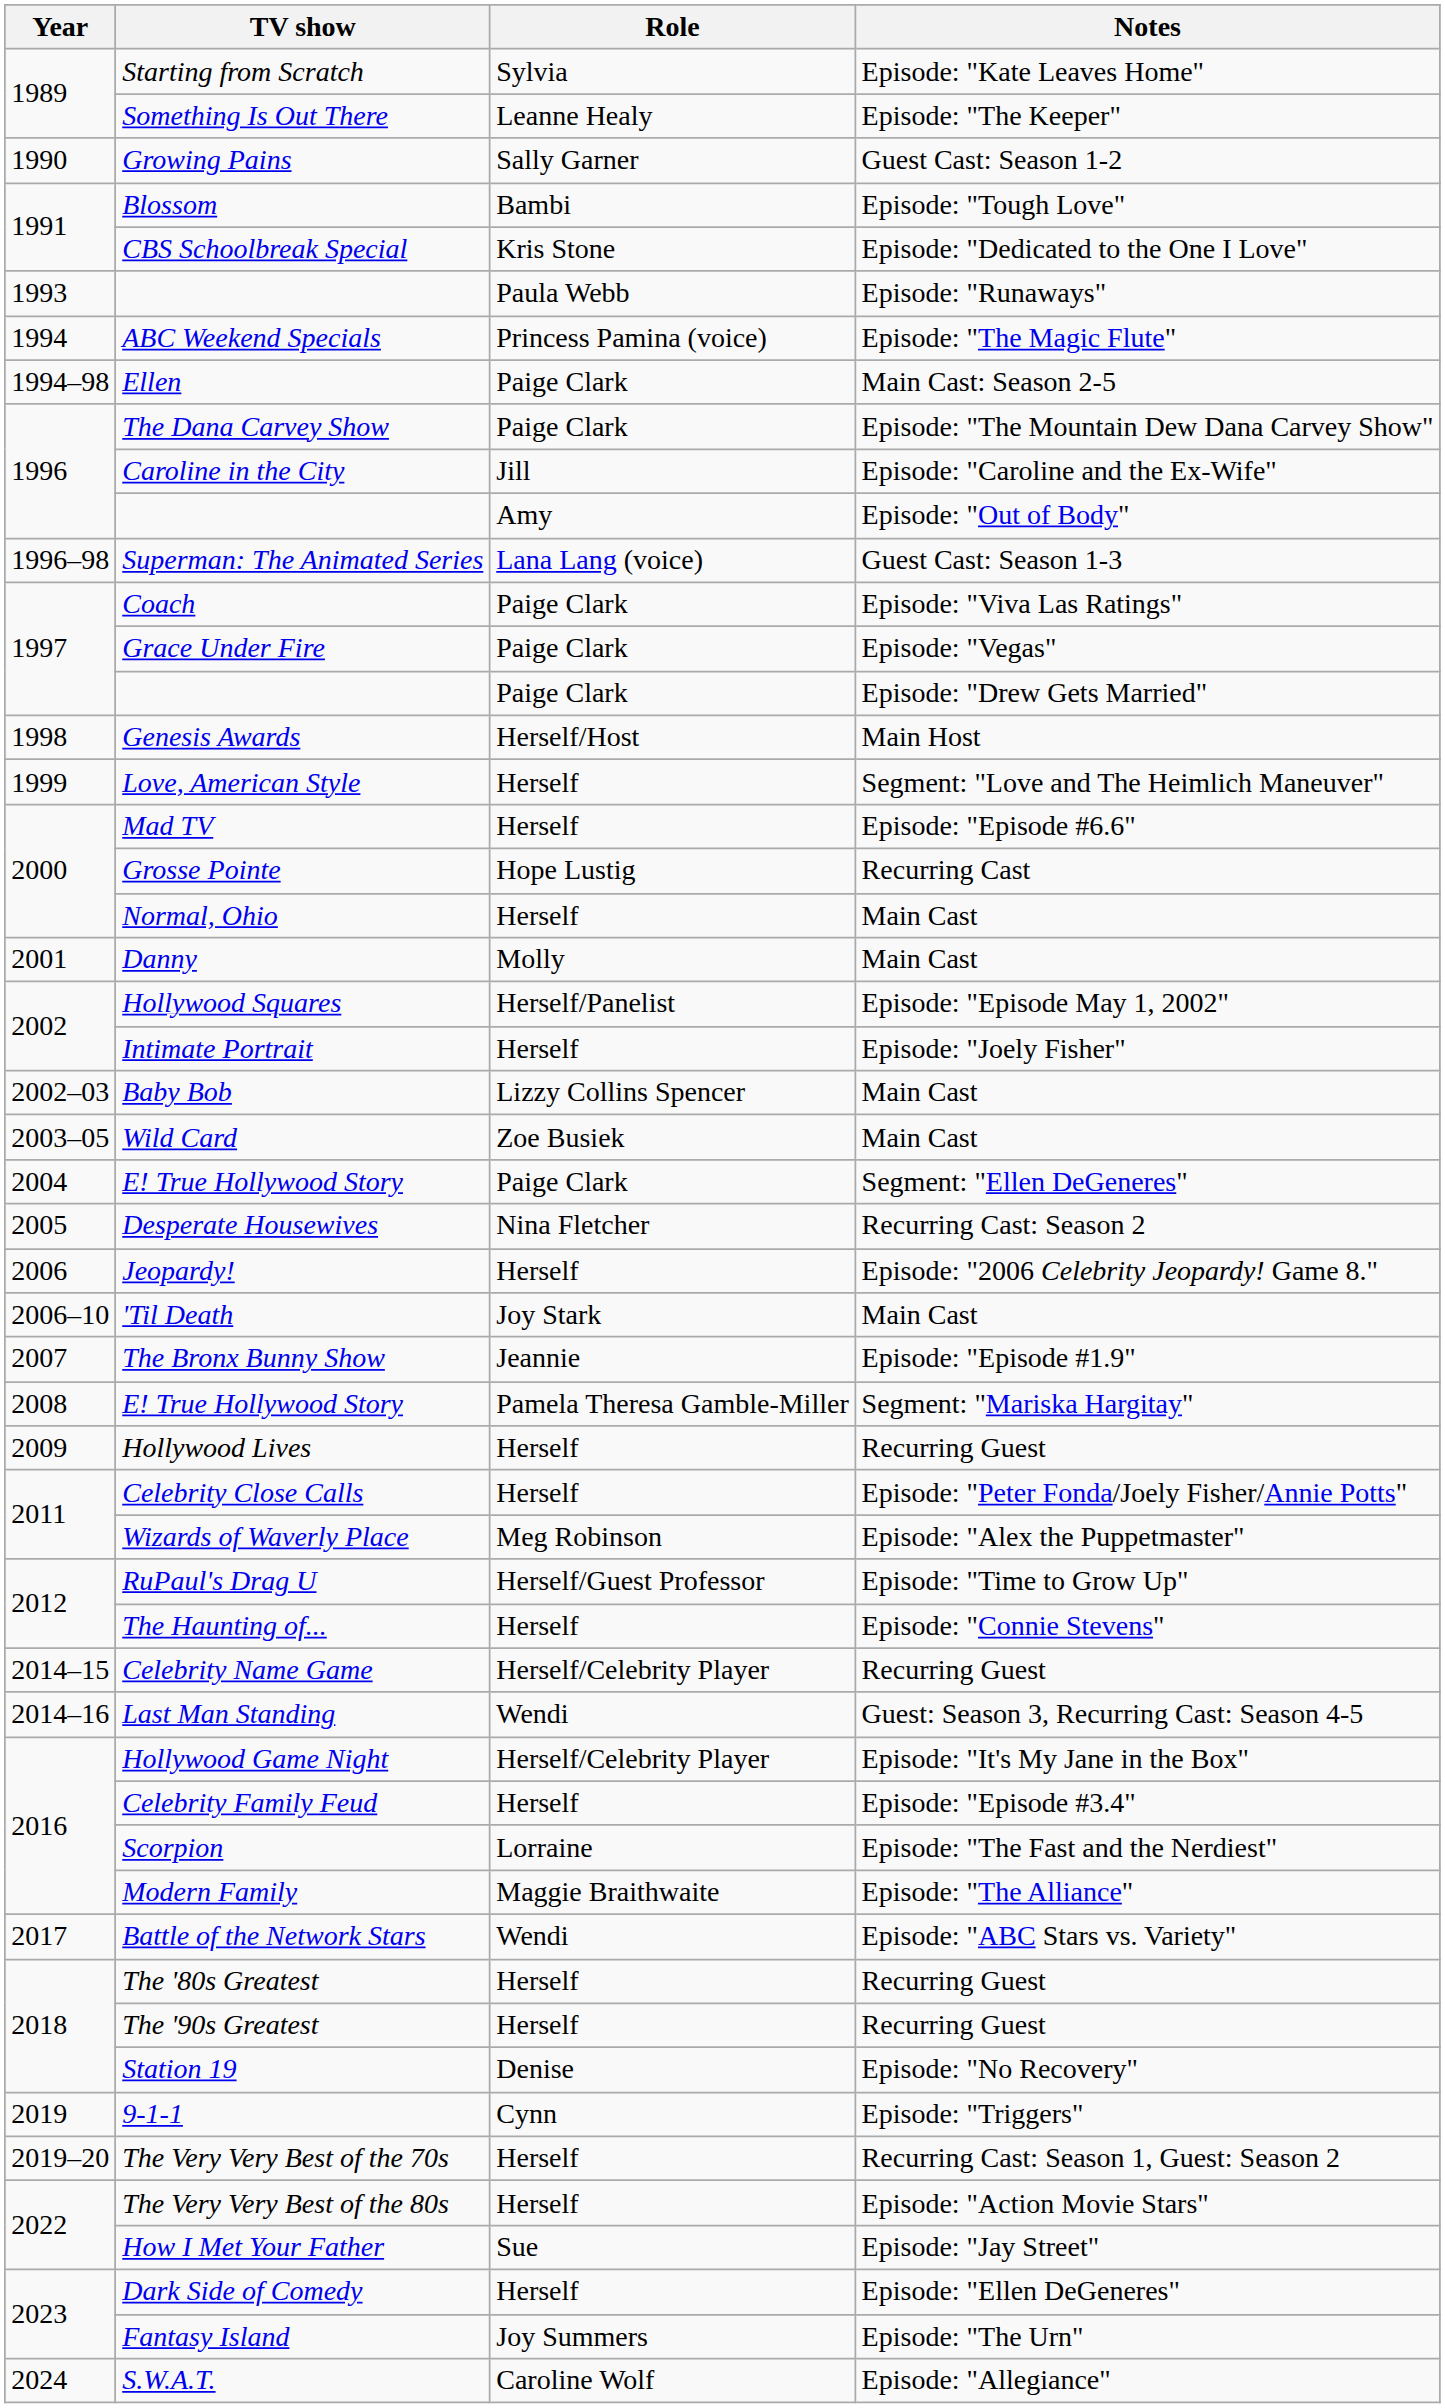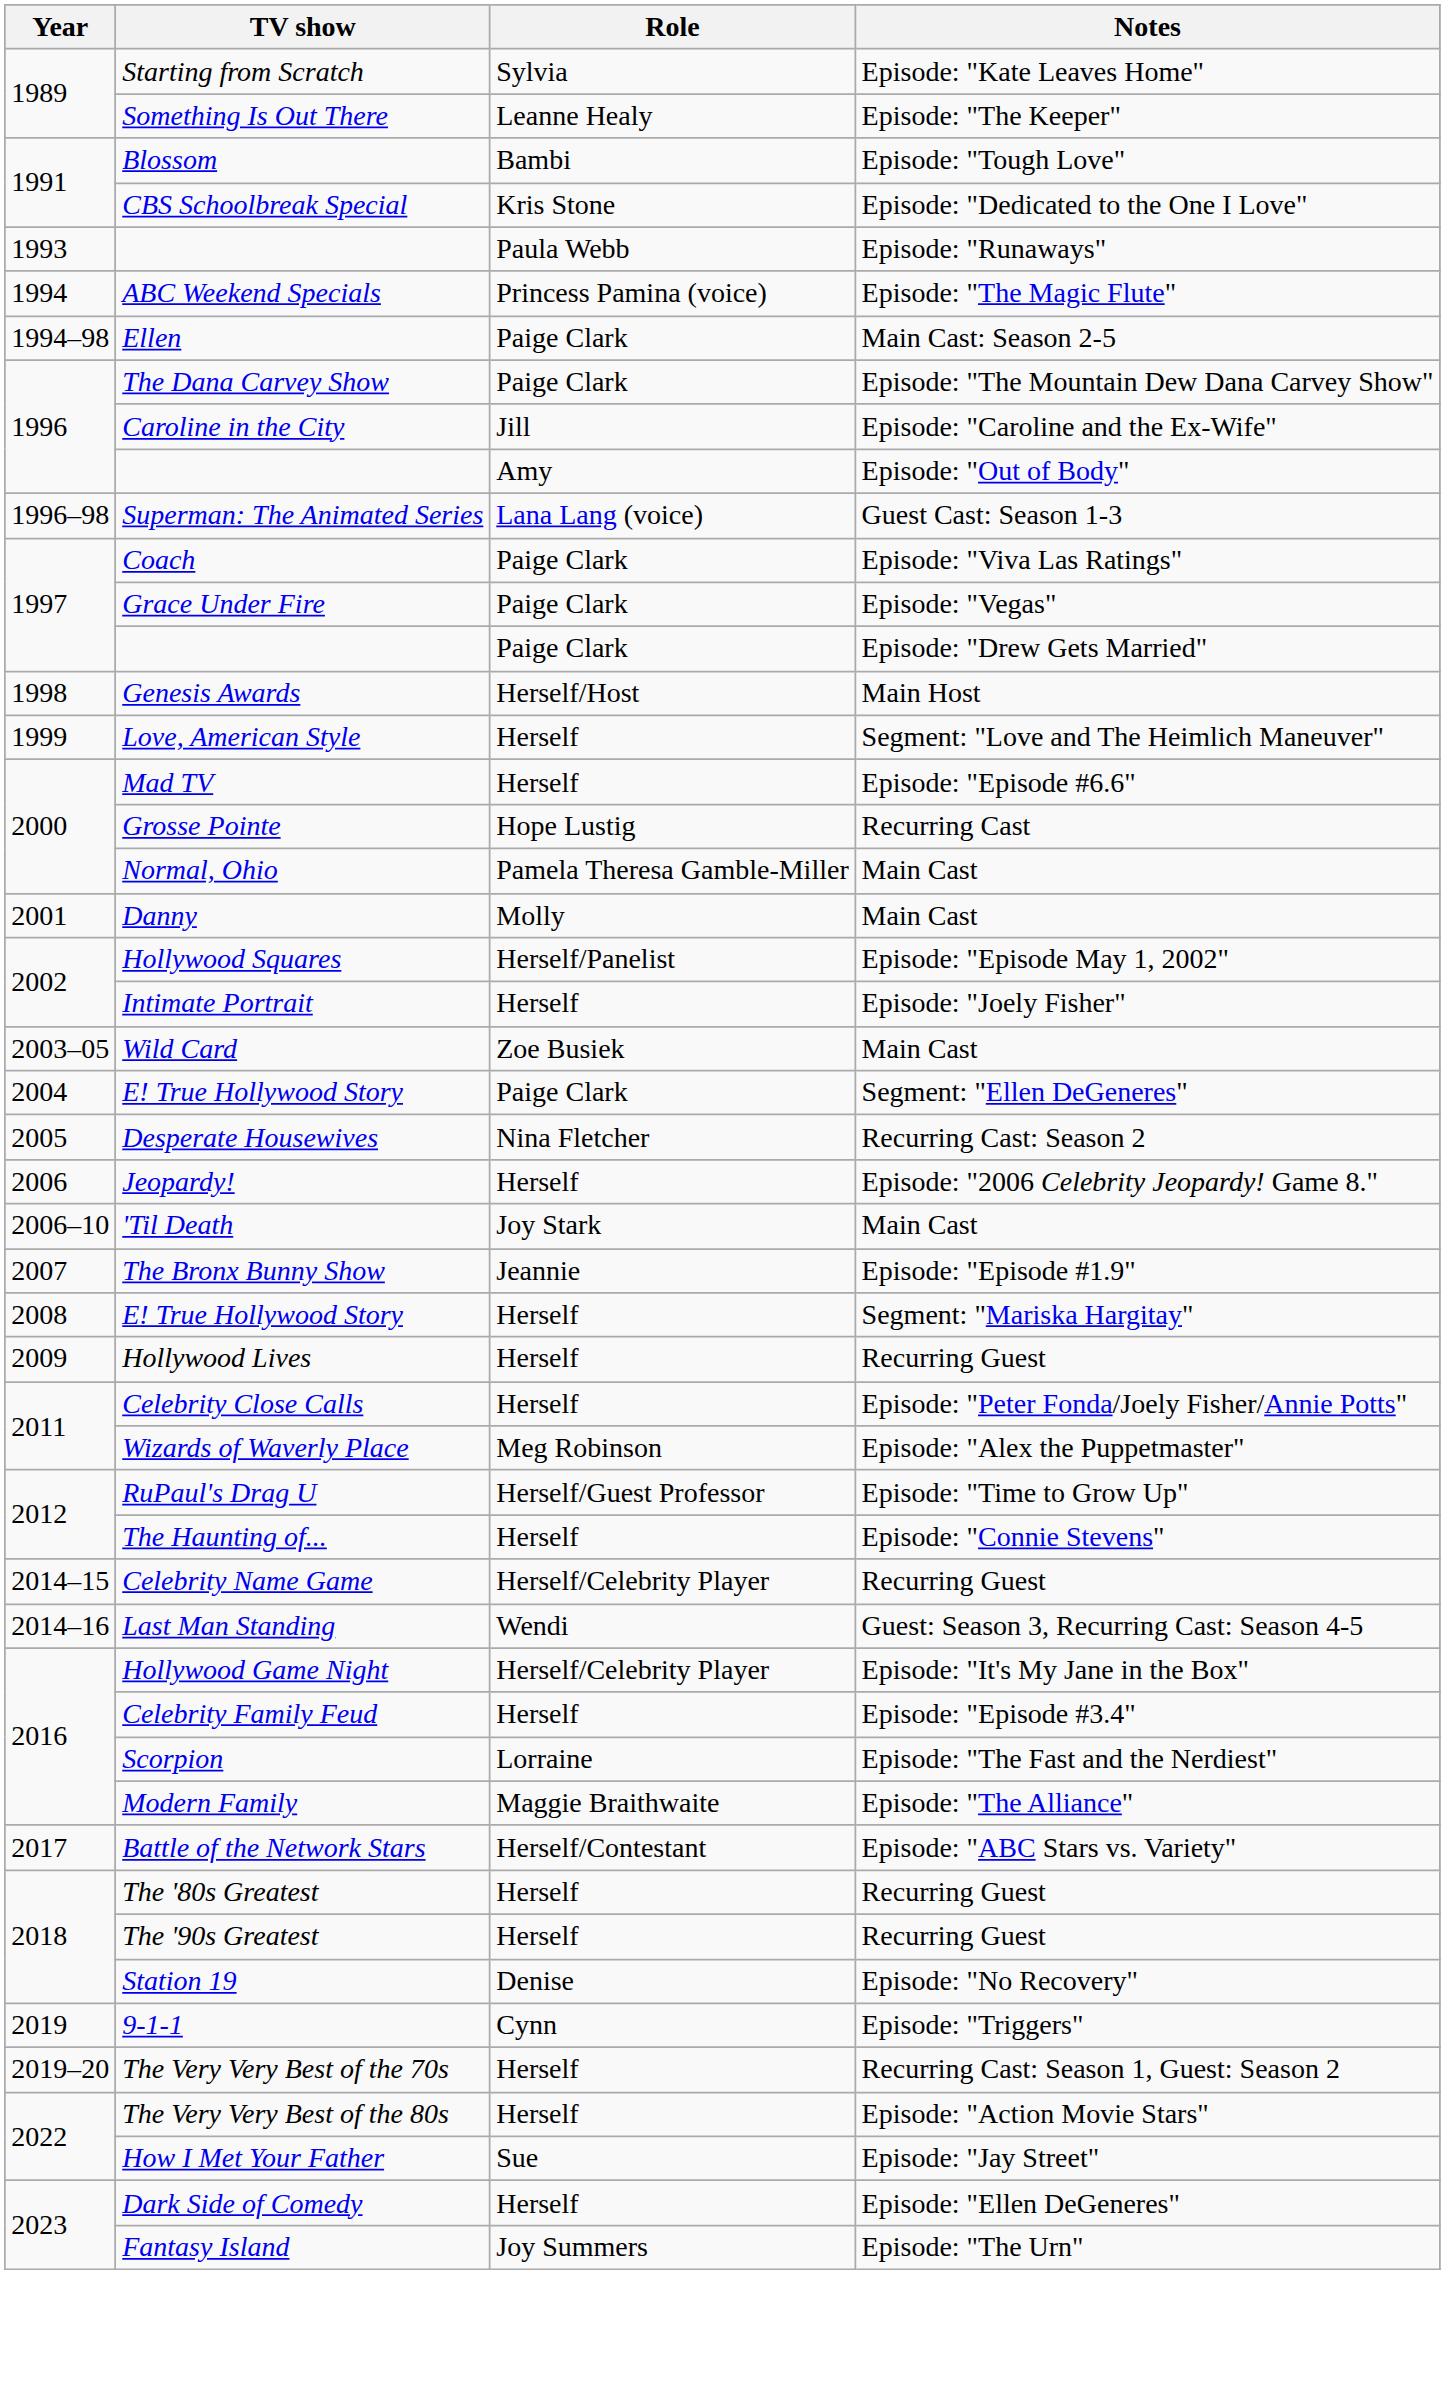 <table class="wikitable sortable">
 <tr>
 <th>Year</th>
 <th>TV show</th>
 <th>Role</th>
 <th>Notes</th>
 </tr>
 <tr>
 <td rowspan="2">1989</td>
 <td><em>Starting from Scratch</em></td>
 <td>Sylvia</td>
 <td>Episode: "Kate Leaves Home"</td>
 </tr>
 <tr>
 <td><em><a href='#'>Something Is Out There</a></em></td>
 <td>Leanne Healy</td>
 <td>Episode: "The Keeper"</td>
-</tr>
-<tr>
-<td>1990</td>
-<td><em><a href='#'>Growing Pains</a></em></td>
-<td>Sally Garner</td>
-<td>Guest Cast: Season 1-2</td>
 </tr>
 <tr>
 <td rowspan="2">1991</td>
 <td><em><a href='#'>Blossom</a></em></td>
 <td>Bambi</td>
 <td>Episode: "Tough Love"</td>
 </tr>
 <tr>
 <td><em><a href='#'>CBS Schoolbreak Special</a></em></td>
 <td>Kris Stone</td>
 <td>Episode: "Dedicated to the One I Love"</td>
 </tr>
 <tr>
 <td>1993</td>
 <td><em></em></td>
 <td>Paula Webb</td>
 <td>Episode: "Runaways"</td>
 </tr>
 <tr>
 <td>1994</td>
 <td><em><a href='#'>ABC Weekend Specials</a></em></td>
 <td>Princess Pamina (voice)</td>
 <td>Episode: "<a href='#'>The Magic Flute</a>"</td>
 </tr>
 <tr>
 <td>1994–98</td>
 <td><em><a href='#'>Ellen</a></em></td>
 <td>Paige Clark</td>
 <td>Main Cast: Season 2-5</td>
 </tr>
 <tr>
 <td rowspan="3">1996</td>
 <td><em><a href='#'>The Dana Carvey Show</a></em></td>
 <td>Paige Clark</td>
 <td>Episode: "The Mountain Dew Dana Carvey Show"</td>
 </tr>
 <tr>
 <td><em><a href='#'>Caroline in the City</a></em></td>
 <td>Jill</td>
 <td>Episode: "Caroline and the Ex-Wife"</td>
 </tr>
 <tr>
 <td><em></em></td>
 <td>Amy</td>
 <td>Episode: "<a href='#'>Out of Body</a>"</td>
 </tr>
 <tr>
 <td>1996–98</td>
 <td><em><a href='#'>Superman: The Animated Series</a></em></td>
 <td><a href='#'>Lana Lang</a> (voice)</td>
 <td>Guest Cast: Season 1-3</td>
 </tr>
 <tr>
 <td rowspan="3">1997</td>
 <td><em><a href='#'>Coach</a></em></td>
 <td>Paige Clark</td>
 <td>Episode: "Viva Las Ratings"</td>
 </tr>
 <tr>
 <td><em><a href='#'>Grace Under Fire</a></em></td>
 <td>Paige Clark</td>
 <td>Episode: "Vegas"</td>
 </tr>
 <tr>
 <td><em></em></td>
 <td>Paige Clark</td>
 <td>Episode: "Drew Gets Married"</td>
 </tr>
 <tr>
 <td>1998</td>
 <td><em><a href='#'>Genesis Awards</a></em></td>
 <td>Herself/Host</td>
 <td>Main Host</td>
 </tr>
 <tr>
 <td>1999</td>
 <td><em><a href='#'>Love, American Style</a></em></td>
 <td>Herself</td>
 <td>Segment: "Love and The Heimlich Maneuver"</td>
 </tr>
 <tr>
 <td rowspan="3">2000</td>
 <td><em><a href='#'>Mad TV</a></em></td>
 <td>Herself</td>
 <td>Episode: "Episode #6.6"</td>
 </tr>
 <tr>
 <td><em><a href='#'>Grosse Pointe</a></em></td>
 <td>Hope Lustig</td>
 <td>Recurring Cast</td>
 </tr>
 <tr>
 <td><em><a href='#'>Normal, Ohio</a></em></td>
-<td>Herself</td>
+<td>Pamela Theresa Gamble-Miller</td>
 <td>Main Cast</td>
 </tr>
 <tr>
 <td>2001</td>
 <td><em><a href='#'>Danny</a></em></td>
 <td>Molly</td>
 <td>Main Cast</td>
 </tr>
 <tr>
 <td rowspan="2">2002</td>
 <td><em><a href='#'>Hollywood Squares</a></em></td>
 <td>Herself/Panelist</td>
 <td>Episode: "Episode May 1, 2002"</td>
 </tr>
 <tr>
 <td><em><a href='#'>Intimate Portrait</a></em></td>
 <td>Herself</td>
 <td>Episode: "Joely Fisher"</td>
-</tr>
-<tr>
-<td>2002–03</td>
-<td><em><a href='#'>Baby Bob</a></em></td>
-<td>Lizzy Collins Spencer</td>
-<td>Main Cast</td>
 </tr>
 <tr>
 <td>2003–05</td>
 <td><em><a href='#'>Wild Card</a></em></td>
 <td>Zoe Busiek</td>
 <td>Main Cast</td>
 </tr>
 <tr>
 <td>2004</td>
 <td><em><a href='#'>E! True Hollywood Story</a></em></td>
 <td>Paige Clark</td>
 <td>Segment: "<a href='#'>Ellen DeGeneres</a>"</td>
 </tr>
 <tr>
 <td>2005</td>
 <td><em><a href='#'>Desperate Housewives</a></em></td>
 <td>Nina Fletcher</td>
 <td>Recurring Cast: Season 2</td>
 </tr>
 <tr>
 <td>2006</td>
 <td><em><a href='#'>Jeopardy!</a></em></td>
 <td>Herself</td>
 <td>Episode: "2006 <em>Celebrity Jeopardy!</em> Game 8."</td>
 </tr>
 <tr>
 <td>2006–10</td>
 <td><em><a href='#'>'Til Death</a></em></td>
 <td>Joy Stark</td>
 <td>Main Cast</td>
 </tr>
 <tr>
 <td>2007</td>
 <td><em><a href='#'>The Bronx Bunny Show</a></em></td>
 <td>Jeannie</td>
 <td>Episode: "Episode #1.9"</td>
 </tr>
 <tr>
 <td>2008</td>
 <td><em><a href='#'>E! True Hollywood Story</a></em></td>
-<td>Pamela Theresa Gamble-Miller</td>
+<td>Herself</td>
 <td>Segment: "<a href='#'>Mariska Hargitay</a>"</td>
 </tr>
 <tr>
 <td>2009</td>
 <td><em>Hollywood Lives</em></td>
 <td>Herself</td>
 <td>Recurring Guest</td>
 </tr>
 <tr>
 <td rowspan="2">2011</td>
 <td><em><a href='#'>Celebrity Close Calls</a></em></td>
 <td>Herself</td>
 <td>Episode: "<a href='#'>Peter Fonda</a>/Joely Fisher/<a href='#'>Annie Potts</a>"</td>
 </tr>
 <tr>
 <td><em><a href='#'>Wizards of Waverly Place</a></em></td>
 <td>Meg Robinson</td>
 <td>Episode: "Alex the Puppetmaster"</td>
 </tr>
 <tr>
 <td rowspan="2">2012</td>
 <td><em><a href='#'>RuPaul's Drag U</a></em></td>
 <td>Herself/Guest Professor</td>
 <td>Episode: "Time to Grow Up"</td>
 </tr>
 <tr>
 <td><em><a href='#'>The Haunting of...</a></em></td>
 <td>Herself</td>
 <td>Episode: "<a href='#'>Connie Stevens</a>"</td>
 </tr>
 <tr>
 <td>2014–15</td>
 <td><em><a href='#'>Celebrity Name Game</a></em></td>
 <td>Herself/Celebrity Player</td>
 <td>Recurring Guest</td>
 </tr>
 <tr>
 <td>2014–16</td>
 <td><em><a href='#'>Last Man Standing</a></em></td>
 <td>Wendi</td>
 <td>Guest: Season 3, Recurring Cast: Season 4-5</td>
 </tr>
 <tr>
 <td rowspan="4">2016</td>
 <td><em><a href='#'>Hollywood Game Night</a></em></td>
 <td>Herself/Celebrity Player</td>
 <td>Episode: "It's My Jane in the Box"</td>
 </tr>
 <tr>
 <td><em><a href='#'>Celebrity Family Feud</a></em></td>
 <td>Herself</td>
 <td>Episode: "Episode #3.4"</td>
 </tr>
 <tr>
 <td><em><a href='#'>Scorpion</a></em></td>
 <td>Lorraine</td>
 <td>Episode: "The Fast and the Nerdiest"</td>
 </tr>
 <tr>
 <td><em><a href='#'>Modern Family</a></em></td>
 <td>Maggie Braithwaite</td>
 <td>Episode: "<a href='#'>The Alliance</a>"</td>
 </tr>
 <tr>
 <td>2017</td>
 <td><em><a href='#'>Battle of the Network Stars</a></em></td>
-<td>Wendi</td>
+<td>Herself/Contestant</td>
 <td>Episode: "<a href='#'>ABC</a> Stars vs. Variety"</td>
 </tr>
 <tr>
 <td rowspan="3">2018</td>
 <td><em>The '80s Greatest</em></td>
 <td>Herself</td>
 <td>Recurring Guest</td>
 </tr>
 <tr>
 <td><em>The '90s Greatest</em></td>
 <td>Herself</td>
 <td>Recurring Guest</td>
 </tr>
 <tr>
 <td><em><a href='#'>Station 19</a></em></td>
 <td>Denise</td>
 <td>Episode: "No Recovery"</td>
 </tr>
 <tr>
 <td>2019</td>
 <td><em><a href='#'>9-1-1</a></em></td>
 <td>Cynn</td>
 <td>Episode: "Triggers"</td>
 </tr>
 <tr>
 <td>2019–20</td>
 <td><em>The Very Very Best of the 70s</em></td>
 <td>Herself</td>
 <td>Recurring Cast: Season 1, Guest: Season 2</td>
 </tr>
 <tr>
 <td rowspan="2">2022</td>
 <td><em>The Very Very Best of the 80s</em></td>
 <td>Herself</td>
 <td>Episode: "Action Movie Stars"</td>
 </tr>
 <tr>
 <td><em><a href='#'>How I Met Your Father</a></em></td>
 <td>Sue</td>
 <td>Episode: "Jay Street"</td>
 </tr>
 <tr>
 <td rowspan="2">2023</td>
 <td><em><a href='#'>Dark Side of Comedy</a></em></td>
 <td>Herself</td>
 <td>Episode: "Ellen DeGeneres"</td>
 </tr>
 <tr>
 <td><em><a href='#'>Fantasy Island</a></em></td>
 <td>Joy Summers</td>
 <td>Episode: "The Urn"</td>
 </tr>
-<tr>
-<td>2024</td>
-<td><em><a href='#'>S.W.A.T.</a></em></td>
-<td>Caroline Wolf</td>
-<td>Episode: "Allegiance"</td>
-</tr>
 </table>
